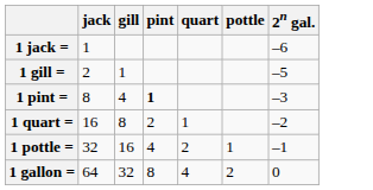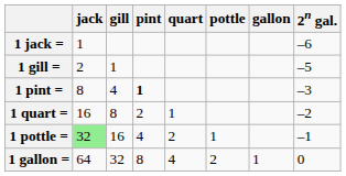 <table class="wikitable">
 <tr>
 <th> </th>
 <th>jack</th>
 <th>gill</th>
 <th>pint</th>
 <th>quart</th>
 <th>pottle</th>
+<th>gallon</th>
 <th>2<sup><em>n</em></sup> gal.</th>
 </tr>
 <tr>
 <th>1 jack =</th>
 <td>1</td>
+<td></td>
 <td></td>
 <td></td>
 <td></td>
 <td></td>
 <td>–6</td>
 </tr>
 <tr>
 <th>1 gill =</th>
 <td>2</td>
 <td>1</td>
 <td></td>
 <td></td>
 <td></td>
+<td></td>
 <td>–5</td>
 </tr>
 <tr>
 <th>1 pint =</th>
 <td>8</td>
 <td>4</td>
 <td><strong>1</strong></td>
+<td></td>
 <td></td>
 <td></td>
 <td>–3</td>
 </tr>
 <tr>
 <th>1 quart =</th>
 <td>16</td>
 <td>8</td>
 <td>2</td>
 <td>1</td>
 <td></td>
+<td></td>
 <td>–2</td>
 </tr>
 <tr>
 <th>1 pottle =</th>
-<td>32</td>
+<td style="background: lightgreen;">32</td>
 <td>16</td>
 <td>4</td>
 <td>2</td>
 <td>1</td>
+<td></td>
 <td>–1</td>
 </tr>
 <tr>
 <th>1 gallon =</th>
 <td>64</td>
 <td>32</td>
 <td>8</td>
 <td>4</td>
 <td>2</td>
+<td>1</td>
 <td>0</td>
 </tr>
 </table>
